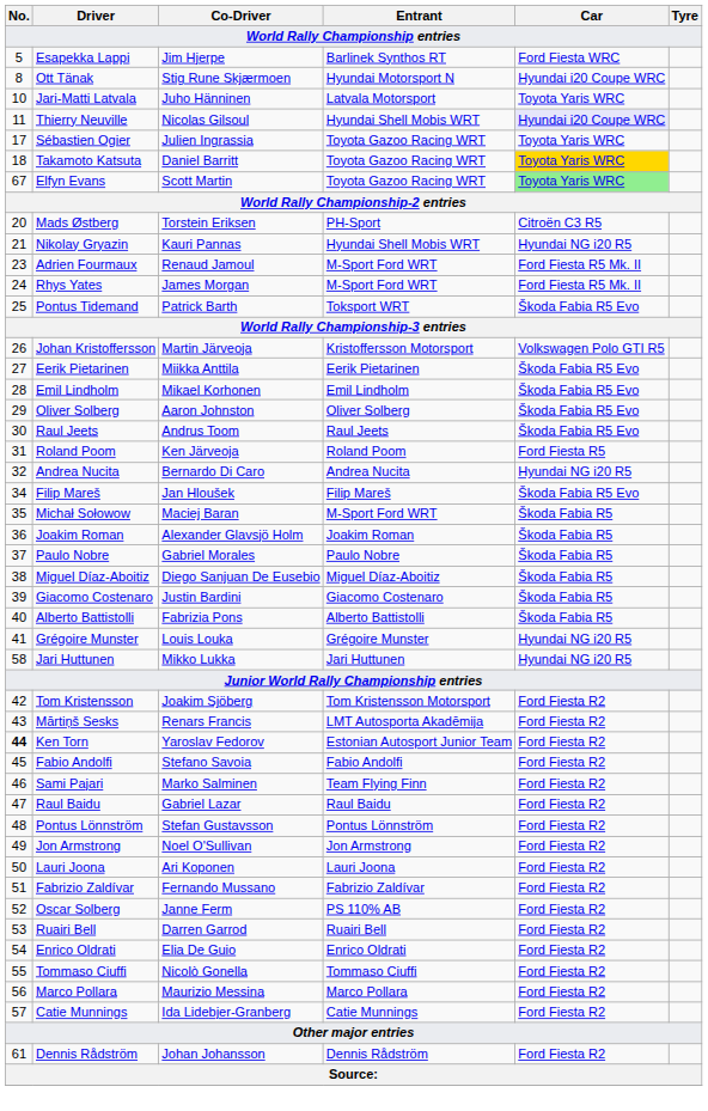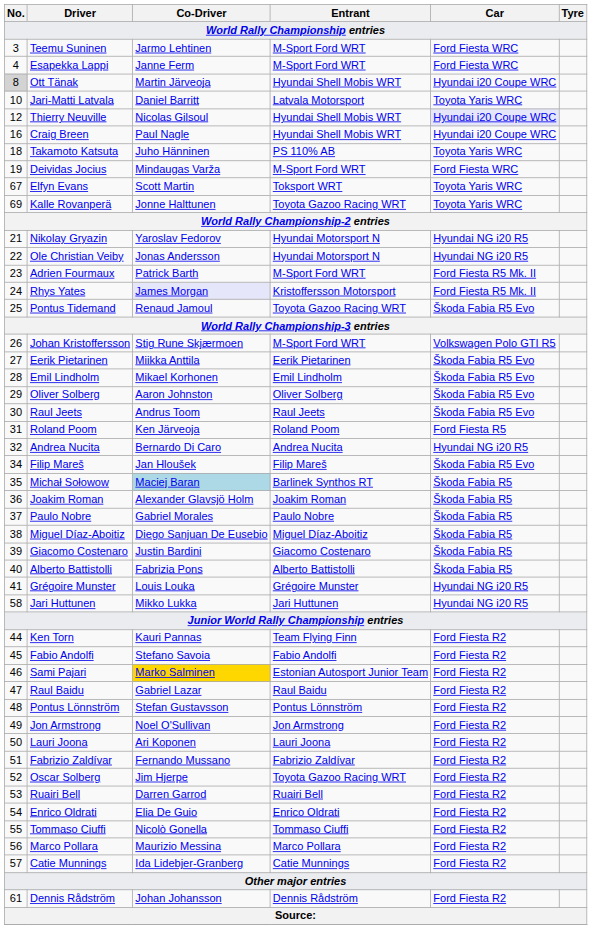 <table class="wikitable" style="font-size: 85%;">
 <tr>
 <th>No.</th>
 <th>Driver</th>
 <th>Co-Driver</th>
 <th>Entrant</th>
 <th>Car</th>
 <th>Tyre</th>
 </tr>
 <tr>
 <td style="background-color:#EAECF0; text-align:center" colspan="6"><strong><em><a href='#'>World Rally Championship</a> entries</em></strong></td>
 </tr>
 <tr>
-<td align="center">5</td>
-<td> <a href='#'>Esapekka Lappi</a></td>
-<td> <a href='#'>Jim Hjerpe</a></td>
-<td> <a href='#'>Barlinek Synthos RT</a></td>
+<td align="center">3</td>
+<td> <a href='#'>Teemu Suninen</a></td>
+<td nowrap> <a href='#'>Jarmo Lehtinen</a></td>
+<td> <a href='#'>M-Sport Ford WRT</a></td>
 <td><a href='#'>Ford Fiesta WRC</a></td>
 <td align="center"></td>
 </tr>
 <tr>
-<td align="center">8</td>
+<td align="center">4</td>
+<td> <a href='#'>Esapekka Lappi</a></td>
+<td> <a href='#'>Janne Ferm</a></td>
+<td> <a href='#'>M-Sport Ford WRT</a></td>
+<td><a href='#'>Ford Fiesta WRC</a></td>
+<td align="center"></td>
+</tr>
+<tr>
+<td align="center" style="background: lightgrey;">8</td>
 <td> <a href='#'>Ott Tänak</a></td>
-<td> <a href='#'>Stig Rune Skjærmoen</a></td>
-<td> <a href='#'>Hyundai Motorsport N</a></td>
+<td> <a href='#'>Martin Järveoja</a></td>
+<td> <a href='#'>Hyundai Shell Mobis WRT</a></td>
 <td><a href='#'>Hyundai i20 Coupe WRC</a></td>
 <td align="center"></td>
 </tr>
 <tr>
 <td align="center">10</td>
 <td> <a href='#'>Jari-Matti Latvala</a></td>
-<td> <a href='#'>Juho Hänninen</a></td>
+<td> <a href='#'>Daniel Barritt</a></td>
 <td> <a href='#'>Latvala Motorsport</a></td>
 <td><a href='#'>Toyota Yaris WRC</a></td>
 <td align="center"></td>
 </tr>
 <tr>
-<td align="center">11</td>
+<td align="center">12</td>
 <td> <a href='#'>Thierry Neuville</a></td>
 <td> <a href='#'>Nicolas Gilsoul</a></td>
 <td> <a href='#'>Hyundai Shell Mobis WRT</a></td>
 <td style="background: lavender;"><a href='#'>Hyundai i20 Coupe WRC</a></td>
 <td align="center"></td>
 </tr>
 <tr>
-<td align="center">17</td>
-<td> <a href='#'>Sébastien Ogier</a></td>
-<td> <a href='#'>Julien Ingrassia</a></td>
-<td> <a href='#'>Toyota Gazoo Racing WRT</a></td>
-<td><a href='#'>Toyota Yaris WRC</a></td>
+<td align="center">16</td>
+<td> <a href='#'>Craig Breen</a></td>
+<td> <a href='#'>Paul Nagle</a></td>
+<td nowrap> <a href='#'>Hyundai Shell Mobis WRT</a></td>
+<td nowrap><a href='#'>Hyundai i20 Coupe WRC</a></td>
 <td align="center"></td>
 </tr>
 <tr>
 <td align="center">18</td>
 <td nowrap> <a href='#'>Takamoto Katsuta</a></td>
-<td> <a href='#'>Daniel Barritt</a></td>
-<td nowrap> <a href='#'>Toyota Gazoo Racing WRT</a></td>
-<td style="background: gold;"><a href='#'>Toyota Yaris WRC</a></td>
+<td> <a href='#'>Juho Hänninen</a></td>
+<td> <a href='#'>PS 110% AB</a></td>
+<td><a href='#'>Toyota Yaris WRC</a></td>
 <td align="center"></td>
+</tr>
+<tr>
+<td align="center">19</td>
+<td> <a href='#'>Deividas Jocius</a></td>
+<td nowrap> <a href='#'>Mindaugas Varža</a></td>
+<td> <a href='#'>M-Sport Ford WRT</a></td>
+<td><a href='#'>Ford Fiesta WRC</a></td>
+<td></td>
 </tr>
 <tr>
 <td align="center">67</td>
 <td> <a href='#'>Elfyn Evans</a></td>
 <td nowrap> <a href='#'>Scott Martin</a></td>
+<td> <a href='#'>Toksport WRT</a></td>
+<td><a href='#'>Toyota Yaris WRC</a></td>
+<td align="center"></td>
+</tr>
+<tr>
+<td align="center">69</td>
+<td> <a href='#'>Kalle Rovanperä</a></td>
+<td nowrap> <a href='#'>Jonne Halttunen</a></td>
 <td> <a href='#'>Toyota Gazoo Racing WRT</a></td>
-<td style="background: lightgreen;"><a href='#'>Toyota Yaris WRC</a></td>
+<td><a href='#'>Toyota Yaris WRC</a></td>
 <td align="center"></td>
 </tr>
 <tr>
 <th colspan="6"><em><a href='#'>World Rally Championship-2</a> entries</em></th>
 </tr>
 <tr>
-<td align="center">20</td>
-<td> <a href='#'>Mads Østberg</a></td>
-<td> <a href='#'>Torstein Eriksen</a></td>
-<td> <a href='#'>PH-Sport</a></td>
-<td><a href='#'>Citroën C3 R5</a></td>
+<td align="center">21</td>
+<td> <a href='#'>Nikolay Gryazin</a></td>
+<td> <a href='#'>Yaroslav Fedorov</a></td>
+<td> <a href='#'>Hyundai Motorsport N</a></td>
+<td><a href='#'>Hyundai NG i20 R5</a></td>
 <td align="center"></td>
 </tr>
 <tr>
-<td align="center">21</td>
-<td> <a href='#'>Nikolay Gryazin</a></td>
-<td> <a href='#'>Kauri Pannas</a></td>
-<td> <a href='#'>Hyundai Shell Mobis WRT</a></td>
+<td align="center">22</td>
+<td nowrap> <a href='#'>Ole Christian Veiby</a></td>
+<td nowrap> <a href='#'>Jonas Andersson</a></td>
+<td> <a href='#'>Hyundai Motorsport N</a></td>
 <td><a href='#'>Hyundai NG i20 R5</a></td>
 <td align="center"></td>
 </tr>
 <tr>
 <td align="center">23</td>
 <td> <a href='#'>Adrien Fourmaux</a></td>
-<td> <a href='#'>Renaud Jamoul</a></td>
+<td> <a href='#'>Patrick Barth</a></td>
 <td> <a href='#'>M-Sport Ford WRT</a></td>
 <td><a href='#'>Ford Fiesta R5 Mk. II</a></td>
 <td align="center"></td>
 </tr>
 <tr>
 <td align="center">24</td>
 <td> <a href='#'>Rhys Yates</a></td>
-<td> <a href='#'>James Morgan</a></td>
-<td> <a href='#'>M-Sport Ford WRT</a></td>
+<td style="background: lavender;"> <a href='#'>James Morgan</a></td>
+<td> <a href='#'>Kristoffersson Motorsport</a></td>
 <td><a href='#'>Ford Fiesta R5 Mk. II</a></td>
 <td align="center"></td>
 </tr>
 <tr>
 <td align="center">25</td>
 <td> <a href='#'>Pontus Tidemand</a></td>
-<td> <a href='#'>Patrick Barth</a></td>
-<td> <a href='#'>Toksport WRT</a></td>
+<td> <a href='#'>Renaud Jamoul</a></td>
+<td> <a href='#'>Toyota Gazoo Racing WRT</a></td>
 <td><a href='#'>Škoda Fabia R5 Evo</a></td>
 <td align="center"></td>
 </tr>
 <tr>
 <th colspan="6"><em><a href='#'>World Rally Championship-3</a> entries</em></th>
 </tr>
 <tr>
 <td align="center">26</td>
 <td nowrap> <a href='#'>Johan Kristoffersson</a></td>
-<td> <a href='#'>Martin Järveoja</a></td>
-<td> <a href='#'>Kristoffersson Motorsport</a></td>
+<td> <a href='#'>Stig Rune Skjærmoen</a></td>
+<td> <a href='#'>M-Sport Ford WRT</a></td>
 <td nowrap><a href='#'>Volkswagen Polo GTI R5</a></td>
 <td align="center"></td>
 </tr>
 <tr>
 <td align="center">27</td>
 <td> <a href='#'>Eerik Pietarinen</a></td>
 <td> <a href='#'>Miikka Anttila</a></td>
 <td> <a href='#'>Eerik Pietarinen</a></td>
 <td><a href='#'>Škoda Fabia R5 Evo</a></td>
 <td align="center"></td>
 </tr>
 <tr>
 <td align="center">28</td>
 <td> <a href='#'>Emil Lindholm</a></td>
 <td> <a href='#'>Mikael Korhonen</a></td>
 <td> <a href='#'>Emil Lindholm</a></td>
 <td><a href='#'>Škoda Fabia R5 Evo</a></td>
 <td align="center"></td>
 </tr>
 <tr>
 <td align="center">29</td>
 <td> <a href='#'>Oliver Solberg</a></td>
 <td> <a href='#'>Aaron Johnston</a></td>
 <td> <a href='#'>Oliver Solberg</a></td>
 <td><a href='#'>Škoda Fabia R5 Evo</a></td>
 <td align="center"></td>
 </tr>
 <tr>
 <td align="center">30</td>
 <td> <a href='#'>Raul Jeets</a></td>
 <td> <a href='#'>Andrus Toom</a></td>
 <td> <a href='#'>Raul Jeets</a></td>
 <td><a href='#'>Škoda Fabia R5 Evo</a></td>
 <td align="center"></td>
 </tr>
 <tr>
 <td align="center">31</td>
 <td> <a href='#'>Roland Poom</a></td>
 <td> <a href='#'>Ken Järveoja</a></td>
 <td> <a href='#'>Roland Poom</a></td>
 <td><a href='#'>Ford Fiesta R5</a></td>
 <td align="center"></td>
 </tr>
 <tr>
 <td align="center">32</td>
 <td> <a href='#'>Andrea Nucita</a></td>
 <td> <a href='#'>Bernardo Di Caro</a></td>
 <td> <a href='#'>Andrea Nucita</a></td>
 <td><a href='#'>Hyundai NG i20 R5</a></td>
 <td></td>
 </tr>
 <tr>
 <td align="center">34</td>
 <td> <a href='#'>Filip Mareš</a></td>
 <td> <a href='#'>Jan Hloušek</a></td>
 <td> <a href='#'>Filip Mareš</a></td>
 <td><a href='#'>Škoda Fabia R5 Evo</a></td>
 <td align="center"></td>
 </tr>
 <tr>
 <td align="center">35</td>
 <td> <a href='#'>Michał Sołowow</a></td>
-<td> <a href='#'>Maciej Baran</a></td>
-<td> <a href='#'>M-Sport Ford WRT</a></td>
+<td style="background: lightblue;"> <a href='#'>Maciej Baran</a></td>
+<td> <a href='#'>Barlinek Synthos RT</a></td>
 <td><a href='#'>Škoda Fabia R5</a></td>
 <td align="center"></td>
 </tr>
 <tr>
 <td align="center">36</td>
 <td> <a href='#'>Joakim Roman</a></td>
 <td> <a href='#'>Alexander Glavsjö Holm</a></td>
 <td> <a href='#'>Joakim Roman</a></td>
 <td><a href='#'>Škoda Fabia R5</a></td>
 <td align="center"></td>
 </tr>
 <tr>
 <td align="center">37</td>
 <td> <a href='#'>Paulo Nobre</a></td>
 <td> <a href='#'>Gabriel Morales</a></td>
 <td> <a href='#'>Paulo Nobre</a></td>
 <td><a href='#'>Škoda Fabia R5</a></td>
 <td></td>
 </tr>
 <tr>
 <td align="center">38</td>
 <td> <a href='#'>Miguel Díaz-Aboitiz</a></td>
 <td nowrap> <a href='#'>Diego Sanjuan De Eusebio</a></td>
 <td> <a href='#'>Miguel Díaz-Aboitiz</a></td>
 <td><a href='#'>Škoda Fabia R5</a></td>
 <td></td>
 </tr>
 <tr>
 <td align="center">39</td>
 <td nowrap> <a href='#'>Giacomo Costenaro</a></td>
 <td> <a href='#'>Justin Bardini</a></td>
 <td> <a href='#'>Giacomo Costenaro</a></td>
 <td><a href='#'>Škoda Fabia R5</a></td>
 <td></td>
 </tr>
 <tr>
 <td align="center">40</td>
 <td> <a href='#'>Alberto Battistolli</a></td>
 <td> <a href='#'>Fabrizia Pons</a></td>
 <td> <a href='#'>Alberto Battistolli</a></td>
 <td><a href='#'>Škoda Fabia R5</a></td>
 <td></td>
 </tr>
 <tr>
 <td align="center">41</td>
 <td> <a href='#'>Grégoire Munster</a></td>
 <td> <a href='#'>Louis Louka</a></td>
 <td> <a href='#'>Grégoire Munster</a></td>
 <td><a href='#'>Hyundai NG i20 R5</a></td>
 <td></td>
 </tr>
 <tr>
 <td align="center">58</td>
 <td> <a href='#'>Jari Huttunen</a></td>
 <td> <a href='#'>Mikko Lukka</a></td>
 <td> <a href='#'>Jari Huttunen</a></td>
 <td><a href='#'>Hyundai NG i20 R5</a></td>
 <td align="center"></td>
 </tr>
 <tr>
 <td style="background-color:#EAECF0; text-align:center" colspan="6"><strong><em><a href='#'>Junior World Rally Championship</a> entries</em></strong></td>
 </tr>
 <tr>
-<td align="center">42</td>
-<td> <a href='#'>Tom Kristensson</a></td>
-<td> <a href='#'>Joakim Sjöberg</a></td>
-<td> <a href='#'>Tom Kristensson Motorsport</a></td>
-<td><a href='#'>Ford Fiesta R2</a></td>
-<td align="center"></td>
-</tr>
-<tr>
-<td align="center">43</td>
-<td> <a href='#'>Mārtiņš Sesks</a></td>
-<td> <a href='#'>Renars Francis</a></td>
-<td> <a href='#'>LMT Autosporta Akadēmija</a></td>
-<td><a href='#'>Ford Fiesta R2</a></td>
-<td align="center"></td>
-</tr>
-<tr>
-<td align="center"><strong>44</strong></td>
+<td align="center">44</td>
 <td> <a href='#'>Ken Torn</a></td>
-<td> <a href='#'>Yaroslav Fedorov</a></td>
-<td nowrap> <a href='#'>Estonian Autosport Junior Team</a></td>
+<td> <a href='#'>Kauri Pannas</a></td>
+<td> <a href='#'>Team Flying Finn</a></td>
 <td><a href='#'>Ford Fiesta R2</a></td>
 <td align="center"></td>
 </tr>
 <tr>
 <td align="center">45</td>
 <td> <a href='#'>Fabio Andolfi</a></td>
 <td> <a href='#'>Stefano Savoia</a></td>
 <td> <a href='#'>Fabio Andolfi</a></td>
 <td><a href='#'>Ford Fiesta R2</a></td>
 <td align="center"></td>
 </tr>
 <tr>
 <td align="center">46</td>
 <td> <a href='#'>Sami Pajari</a></td>
-<td> <a href='#'>Marko Salminen</a></td>
-<td> <a href='#'>Team Flying Finn</a></td>
+<td style="background: gold;"> <a href='#'>Marko Salminen</a></td>
+<td nowrap> <a href='#'>Estonian Autosport Junior Team</a></td>
 <td><a href='#'>Ford Fiesta R2</a></td>
 <td align="center"></td>
 </tr>
 <tr>
 <td align="center">47</td>
 <td> <a href='#'>Raul Baidu</a></td>
 <td> <a href='#'>Gabriel Lazar</a></td>
 <td> <a href='#'>Raul Baidu</a></td>
 <td><a href='#'>Ford Fiesta R2</a></td>
 <td align="center"></td>
 </tr>
 <tr>
 <td align="center">48</td>
 <td> <a href='#'>Pontus Lönnström</a></td>
 <td> <a href='#'>Stefan Gustavsson</a></td>
 <td> <a href='#'>Pontus Lönnström</a></td>
 <td><a href='#'>Ford Fiesta R2</a></td>
 <td align="center"></td>
 </tr>
 <tr>
 <td align="center">49</td>
 <td> <a href='#'>Jon Armstrong</a></td>
 <td> <a href='#'>Noel O'Sullivan</a></td>
 <td> <a href='#'>Jon Armstrong</a></td>
 <td><a href='#'>Ford Fiesta R2</a></td>
 <td align="center"></td>
 </tr>
 <tr>
 <td align="center">50</td>
 <td> <a href='#'>Lauri Joona</a></td>
 <td> <a href='#'>Ari Koponen</a></td>
 <td> <a href='#'>Lauri Joona</a></td>
 <td><a href='#'>Ford Fiesta R2</a></td>
 <td align="center"></td>
 </tr>
 <tr>
 <td align="center">51</td>
 <td> <a href='#'>Fabrizio Zaldívar</a></td>
 <td> <a href='#'>Fernando Mussano</a></td>
 <td> <a href='#'>Fabrizio Zaldívar</a></td>
 <td><a href='#'>Ford Fiesta R2</a></td>
 <td align="center"></td>
 </tr>
 <tr>
 <td align="center">52</td>
 <td> <a href='#'>Oscar Solberg</a></td>
-<td> <a href='#'>Janne Ferm</a></td>
-<td> <a href='#'>PS 110% AB</a></td>
+<td> <a href='#'>Jim Hjerpe</a></td>
+<td nowrap> <a href='#'>Toyota Gazoo Racing WRT</a></td>
 <td><a href='#'>Ford Fiesta R2</a></td>
 <td align="center"></td>
 </tr>
 <tr>
 <td align="center">53</td>
 <td> <a href='#'>Ruairi Bell</a></td>
 <td> <a href='#'>Darren Garrod</a></td>
 <td> <a href='#'>Ruairi Bell</a></td>
 <td><a href='#'>Ford Fiesta R2</a></td>
 <td align="center"></td>
 </tr>
 <tr>
 <td align="center">54</td>
 <td> <a href='#'>Enrico Oldrati</a></td>
 <td> <a href='#'>Elia De Guio</a></td>
 <td> <a href='#'>Enrico Oldrati</a></td>
 <td><a href='#'>Ford Fiesta R2</a></td>
 <td align="center"></td>
 </tr>
 <tr>
 <td align="center">55</td>
 <td> <a href='#'>Tommaso Ciuffi</a></td>
 <td> <a href='#'>Nicolò Gonella</a></td>
 <td> <a href='#'>Tommaso Ciuffi</a></td>
 <td><a href='#'>Ford Fiesta R2</a></td>
 <td align="center"></td>
 </tr>
 <tr>
 <td align="center">56</td>
 <td> <a href='#'>Marco Pollara</a></td>
 <td> <a href='#'>Maurizio Messina</a></td>
 <td> <a href='#'>Marco Pollara</a></td>
 <td><a href='#'>Ford Fiesta R2</a></td>
 <td align="center"></td>
 </tr>
 <tr>
 <td align="center">57</td>
 <td> <a href='#'>Catie Munnings</a></td>
 <td> <a href='#'>Ida Lidebjer-Granberg</a></td>
 <td> <a href='#'>Catie Munnings</a></td>
 <td><a href='#'>Ford Fiesta R2</a></td>
 <td align="center"></td>
 </tr>
 <tr>
 <td style="background-color:#EAECF0; text-align:center" colspan="6"><strong><em>Other major entries</em></strong></td>
 </tr>
 <tr>
 <td align="center">61</td>
 <td> <a href='#'>Dennis Rådström</a></td>
 <td> <a href='#'>Johan Johansson</a></td>
 <td> <a href='#'>Dennis Rådström</a></td>
 <td><a href='#'>Ford Fiesta R2</a></td>
 <td align="center"></td>
 </tr>
 <tr>
 <th colspan="6">Source:</th>
 </tr>
 <tr>
 </tr>
 </table>
